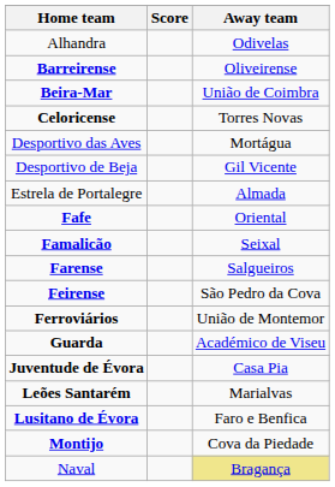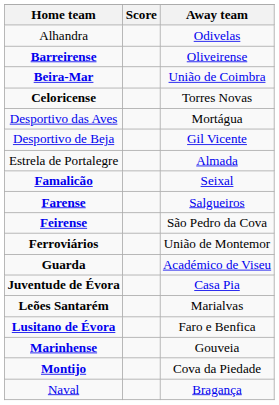 <table class="wikitable" style="text-align: center">
 <tr>
 </tr>
 <tr>
 <th>Home team</th>
 <th>Score</th>
 <th>Away team</th>
 </tr>
 <tr>
 <td>Alhandra </td>
 <td></td>
 <td><a href='#'>Odivelas</a> </td>
 </tr>
 <tr>
 <td><strong><a href='#'>Barreirense</a></strong> </td>
 <td></td>
 <td><a href='#'>Oliveirense</a> </td>
 </tr>
 <tr>
 <td><strong><a href='#'>Beira-Mar</a></strong> </td>
 <td></td>
 <td><a href='#'>União de Coimbra</a> </td>
 </tr>
 <tr>
 <td><strong>Celoricense</strong> </td>
 <td></td>
 <td>Torres Novas </td>
 </tr>
 <tr>
 <td><a href='#'>Desportivo das Aves</a> </td>
 <td></td>
 <td>Mortágua </td>
 </tr>
 <tr>
 <td><a href='#'>Desportivo de Beja</a> </td>
 <td></td>
 <td><a href='#'>Gil Vicente</a> </td>
 </tr>
 <tr>
 <td>Estrela de Portalegre </td>
 <td></td>
 <td><a href='#'>Almada</a> </td>
 </tr>
 <tr>
-<td><strong><a href='#'>Fafe</a></strong> </td>
-<td></td>
-<td><a href='#'>Oriental</a> </td>
-</tr>
-<tr>
 <td><strong><a href='#'>Famalicão</a></strong> </td>
 <td></td>
 <td><a href='#'>Seixal</a> </td>
 </tr>
 <tr>
 <td><strong><a href='#'>Farense</a></strong> </td>
 <td></td>
 <td><a href='#'>Salgueiros</a> </td>
 </tr>
 <tr>
 <td><strong><a href='#'>Feirense</a></strong> </td>
 <td></td>
 <td>São Pedro da Cova </td>
 </tr>
 <tr>
 <td><strong>Ferroviários</strong> </td>
 <td></td>
 <td>União de Montemor </td>
 </tr>
 <tr>
 <td><strong>Guarda</strong> </td>
 <td></td>
 <td><a href='#'>Académico de Viseu</a> </td>
 </tr>
 <tr>
 <td><strong>Juventude de Évora</strong> </td>
 <td></td>
 <td><a href='#'>Casa Pia</a> </td>
 </tr>
 <tr>
 <td><strong>Leões Santarém</strong> </td>
 <td></td>
 <td>Marialvas </td>
 </tr>
 <tr>
 <td><strong><a href='#'>Lusitano de Évora</a></strong> </td>
 <td></td>
 <td>Faro e Benfica </td>
 </tr>
 <tr>
+<td><strong><a href='#'>Marinhense</a></strong> </td>
+<td></td>
+<td>Gouveia </td>
+</tr>
+<tr>
 <td><strong><a href='#'>Montijo</a></strong> </td>
 <td></td>
 <td>Cova da Piedade </td>
 </tr>
 <tr>
 <td><a href='#'>Naval</a> </td>
 <td></td>
-<td style="background: khaki;"><a href='#'>Bragança</a> </td>
+<td><a href='#'>Bragança</a> </td>
 </tr>
 </table>
